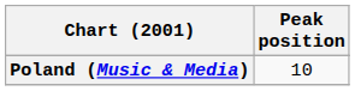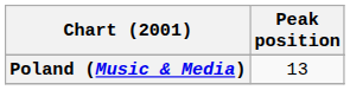 <table class="wikitable sortable plainrowheaders" style="text-align:center">
 <tr>
 <th scope="col">Chart (2001)</th>
 <th scope="col">Peak<br>position</th>
 </tr>
 <tr>
 </tr>
 <tr>
 </tr>
 <tr>
 <th scope="row">Poland (<em><a href='#'>Music & Media</a></em>)</th>
-<td>10</td>
+<td>13</td>
 </tr>
 <tr>
 </tr>
 </table>
